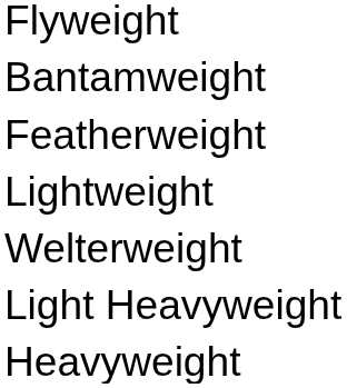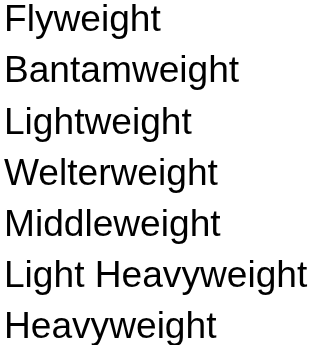 <table>
 <tr>
 <td>Flyweight<br></td>
 <td></td>
 <td></td>
 <td></td>
 </tr>
 <tr>
 <td>Bantamweight<br></td>
-<td></td>
-<td></td>
-<td></td>
-</tr>
-<tr>
-<td>Featherweight<br> </td>
 <td></td>
 <td></td>
 <td></td>
 </tr>
 <tr>
 <td>Lightweight<br></td>
 <td></td>
 <td></td>
 <td></td>
 </tr>
 <tr>
 <td>Welterweight<br> </td>
 <td></td>
 <td></td>
 <td></td>
 </tr>
 <tr>
+<td>Middleweight<br></td>
+<td></td>
+<td></td>
+<td></td>
+</tr>
+<tr>
 <td>Light Heavyweight<br></td>
 <td></td>
 <td></td>
 <td></td>
 </tr>
 <tr>
 <td>Heavyweight<br> </td>
 <td></td>
 <td></td>
 <td></td>
 </tr>
 </table>
